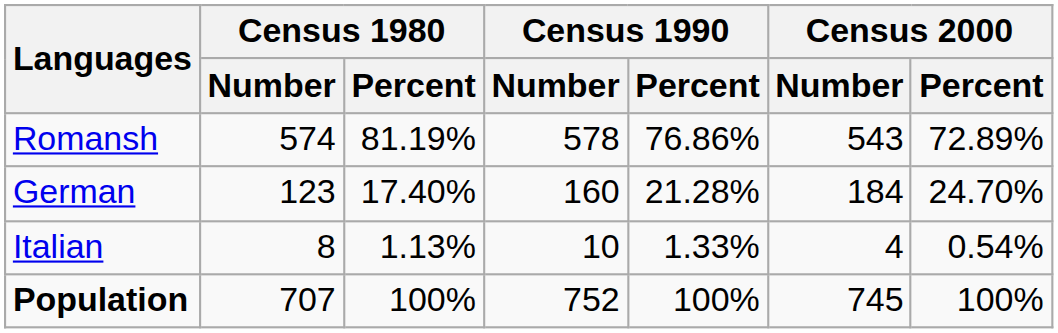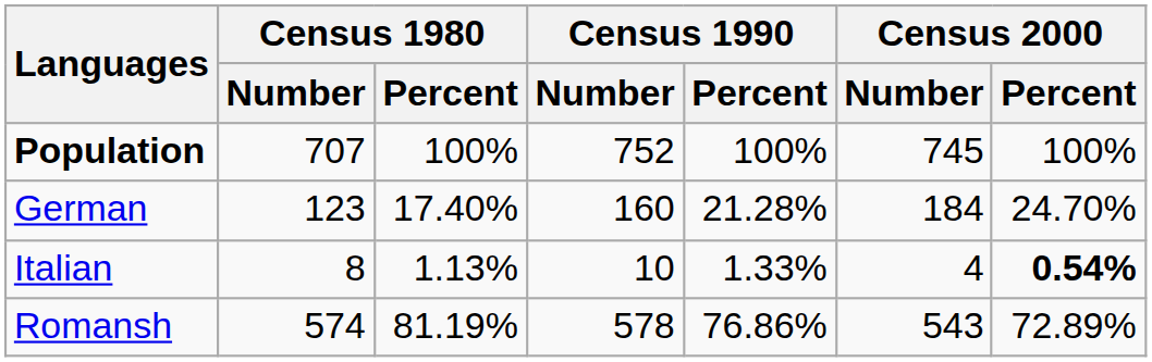 <table class="wikitable">
 <tr ---->
 <th rowspan="2">Languages</th>
 <th colspan="2">Census 1980</th>
 <th colspan="2">Census 1990</th>
 <th colspan="2">Census 2000</th>
 </tr>
 <tr ---->
 <th>Number</th>
 <th>Percent</th>
 <th>Number</th>
 <th>Percent</th>
 <th>Number</th>
 <th>Percent</th>
 </tr>
 <tr ---->
-<td><a href='#'>Romansh</a></td>
-<td align=right>574</td>
-<td align=right>81.19%</td>
-<td align=right>578</td>
-<td align=right>76.86%</td>
-<td align=right>543</td>
-<td align=right>72.89%</td>
+<td><strong>Population</strong></td>
+<td align=right>707</td>
+<td align=right>100%</td>
+<td align=right>752</td>
+<td align=right>100%</td>
+<td align=right>745</td>
+<td align=right>100%</td>
 </tr>
 <tr ---->
 <td><a href='#'>German</a></td>
 <td align=right>123</td>
 <td align=right>17.40%</td>
 <td align=right>160</td>
 <td align=right>21.28%</td>
 <td align=right>184</td>
 <td align=right>24.70%</td>
 </tr>
 <tr ---->
 <td><a href='#'>Italian</a></td>
 <td align=right>8</td>
 <td align=right>1.13%</td>
 <td align=right>10</td>
 <td align=right>1.33%</td>
 <td align=right>4</td>
-<td align=right>0.54%</td>
+<td align=right><strong>0.54%</strong></td>
 </tr>
 <tr ---->
-<td><strong>Population</strong></td>
-<td align=right>707</td>
-<td align=right>100%</td>
-<td align=right>752</td>
-<td align=right>100%</td>
-<td align=right>745</td>
-<td align=right>100%</td>
+<td><a href='#'>Romansh</a></td>
+<td align=right>574</td>
+<td align=right>81.19%</td>
+<td align=right>578</td>
+<td align=right>76.86%</td>
+<td align=right>543</td>
+<td align=right>72.89%</td>
 </tr>
 </table>
